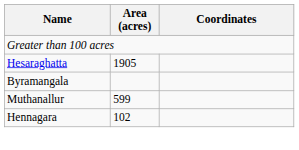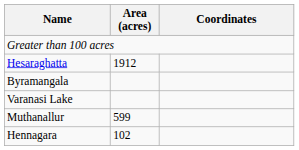 <table class="wikitable sortable mw-collapsible">
 <tr style="background:#CCCCCC;">
 <th width="140px">Name</th>
 <th width="60px">Area (acres)</th>
 <th width="180px">Coordinates</th>
 </tr>
 <tr>
 <td colspan="3"><em>Greater than 100 acres</em></td>
 </tr>
 <tr>
 <td><a href='#'>Hesaraghatta</a></td>
-<td>1905</td>
+<td>1912</td>
 <td></td>
 </tr>
 <tr>
 <td>Byramangala</td>
+<td></td>
+<td></td>
+</tr>
+<tr>
+<td>Varanasi Lake</td>
 <td></td>
 <td></td>
 </tr>
 <tr>
 <td>Muthanallur</td>
 <td>599</td>
 <td></td>
 </tr>
 <tr>
 <td>Hennagara</td>
 <td>102</td>
 <td></td>
 </tr>
 </table>
